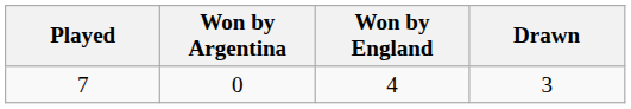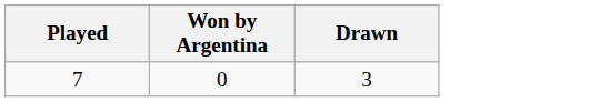 <table class="wikitable">
 <tr>
 <th width="102">Played</th>
 <th width="102">Won by<br>Argentina</th>
-<th width="102">Won by<br>England</th>
 <th width="102">Drawn</th>
 </tr>
 <tr>
 <td align=center>7</td>
 <td align=center>0</td>
-<td align=center>4</td>
 <td align=center>3</td>
 </tr>
 </table>
